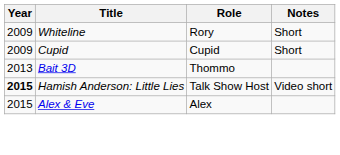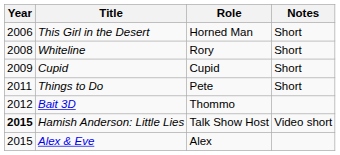 <table class="wikitable sortable">
 <tr>
 <th>Year</th>
 <th>Title</th>
 <th>Role</th>
 <th class="unsortable">Notes</th>
 </tr>
 <tr>
-<td>2009</td>
+<td>2006</td>
+<td><em>This Girl in the Desert</em></td>
+<td>Horned Man</td>
+<td>Short</td>
+</tr>
+<tr>
+<td>2008</td>
 <td><em>Whiteline</em></td>
 <td>Rory</td>
 <td>Short</td>
 </tr>
 <tr>
 <td>2009</td>
 <td><em>Cupid</em></td>
 <td>Cupid</td>
 <td>Short</td>
 </tr>
 <tr>
-<td>2013</td>
+<td>2011</td>
+<td><em>Things to Do</em></td>
+<td>Pete</td>
+<td>Short</td>
+</tr>
+<tr>
+<td>2012</td>
 <td><em><a href='#'>Bait 3D</a></em></td>
 <td>Thommo</td>
 <td></td>
 </tr>
 <tr>
 <td><strong>2015</strong></td>
 <td><em>Hamish Anderson: Little Lies</em></td>
 <td>Talk Show Host</td>
 <td>Video short</td>
 </tr>
 <tr>
 <td>2015</td>
 <td><em><a href='#'>Alex & Eve</a></em></td>
 <td>Alex</td>
 <td></td>
 </tr>
 </table>
